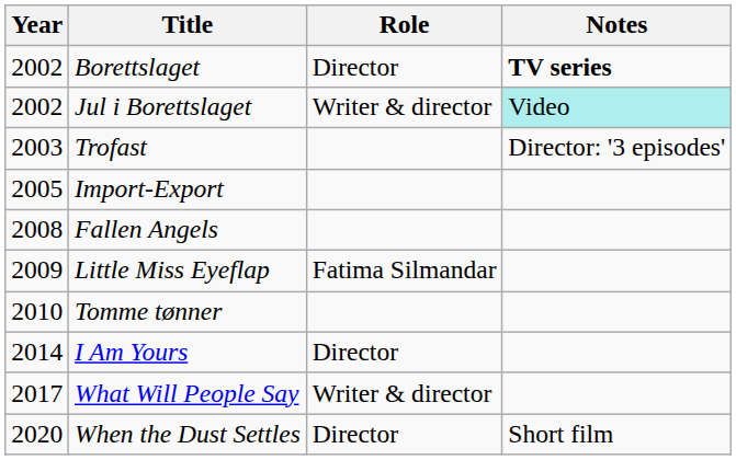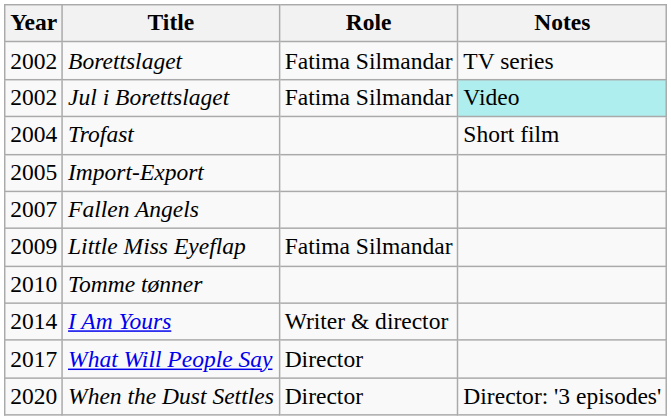 <table class="wikitable">
 <tr>
 <th>Year</th>
 <th>Title</th>
 <th>Role</th>
 <th>Notes</th>
 </tr>
 <tr>
 <td>2002</td>
 <td><em>Borettslaget</em></td>
-<td>Director</td>
-<td><strong>TV series</strong></td>
+<td>Fatima Silmandar</td>
+<td>TV series</td>
 </tr>
 <tr>
 <td>2002</td>
 <td><em>Jul i Borettslaget</em></td>
-<td>Writer & director</td>
+<td>Fatima Silmandar</td>
 <td style="background: paleturquoise;">Video</td>
 </tr>
 <tr>
-<td>2003</td>
+<td>2004</td>
 <td><em>Trofast</em></td>
 <td></td>
-<td>Director: '3 episodes'</td>
+<td>Short film</td>
 </tr>
 <tr>
 <td>2005</td>
 <td><em>Import-Export</em></td>
 <td></td>
 <td></td>
 </tr>
 <tr>
-<td>2008</td>
+<td>2007</td>
 <td><em>Fallen Angels</em></td>
 <td></td>
 <td></td>
 </tr>
 <tr>
 <td>2009</td>
 <td><em>Little Miss Eyeflap</em></td>
 <td>Fatima Silmandar</td>
 <td></td>
 </tr>
 <tr>
 <td>2010</td>
 <td><em>Tomme tønner</em></td>
 <td></td>
 <td></td>
 </tr>
 <tr>
 <td>2014</td>
 <td><a href='#'><em>I Am Yours</em></a></td>
-<td>Director</td>
+<td>Writer & director</td>
 <td></td>
 </tr>
 <tr>
 <td>2017</td>
 <td><em><a href='#'>What Will People Say</a></em></td>
-<td>Writer & director</td>
+<td>Director</td>
 <td></td>
 </tr>
 <tr>
 <td>2020</td>
 <td><em>When the Dust Settles</em></td>
 <td>Director</td>
-<td>Short film</td>
+<td>Director: '3 episodes'</td>
 </tr>
 </table>
